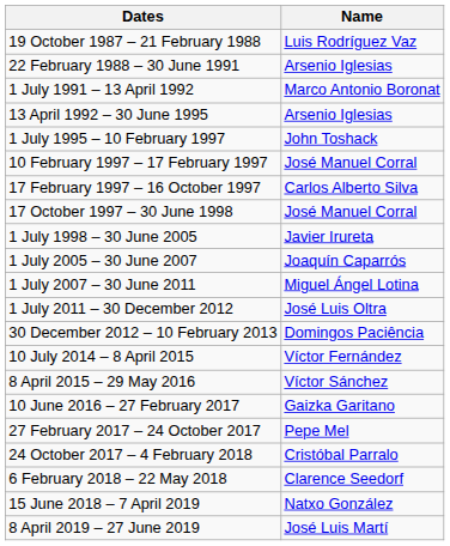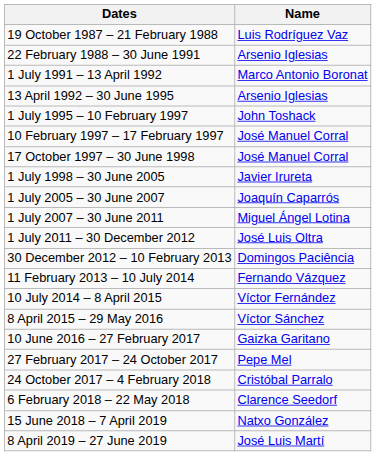 <table class="wikitable">
 <tr>
 <th>Dates</th>
 <th>Name</th>
 </tr>
 <tr>
 <td>19 October 1987 – 21 February 1988</td>
 <td> <a href='#'>Luis Rodríguez Vaz</a></td>
 </tr>
 <tr>
 <td>22 February 1988 – 30 June 1991</td>
 <td> <a href='#'>Arsenio Iglesias</a></td>
 </tr>
 <tr>
 <td>1 July 1991 – 13 April 1992</td>
 <td> <a href='#'>Marco Antonio Boronat</a></td>
 </tr>
 <tr>
 <td>13 April 1992 – 30 June 1995</td>
 <td> <a href='#'>Arsenio Iglesias</a></td>
 </tr>
 <tr>
 <td>1 July 1995 – 10 February 1997</td>
 <td> <a href='#'>John Toshack</a></td>
 </tr>
 <tr>
 <td>10 February 1997 – 17 February 1997</td>
 <td> <a href='#'>José Manuel Corral</a></td>
 </tr>
 <tr>
-<td>17 February 1997 – 16 October 1997</td>
-<td> <a href='#'>Carlos Alberto Silva</a></td>
-</tr>
-<tr>
 <td>17 October 1997 – 30 June 1998</td>
 <td> <a href='#'>José Manuel Corral</a></td>
 </tr>
 <tr>
 <td>1 July 1998 – 30 June 2005</td>
 <td> <a href='#'>Javier Irureta</a></td>
 </tr>
 <tr>
 <td>1 July 2005 – 30 June 2007</td>
 <td> <a href='#'>Joaquín Caparrós</a></td>
 </tr>
 <tr>
 <td>1 July 2007 – 30 June 2011</td>
 <td> <a href='#'>Miguel Ángel Lotina</a></td>
 </tr>
 <tr>
 <td>1 July 2011 – 30 December 2012</td>
 <td> <a href='#'>José Luis Oltra</a></td>
 </tr>
 <tr>
 <td>30 December 2012 – 10 February 2013</td>
 <td> <a href='#'>Domingos Paciência</a></td>
+</tr>
+<tr>
+<td>11 February 2013 – 10 July 2014</td>
+<td> <a href='#'>Fernando Vázquez</a></td>
 </tr>
 <tr>
 <td>10 July 2014 – 8 April 2015</td>
 <td> <a href='#'>Víctor Fernández</a></td>
 </tr>
 <tr>
 <td>8 April 2015 – 29 May 2016</td>
 <td> <a href='#'>Víctor Sánchez</a></td>
 </tr>
 <tr>
 <td>10 June 2016 – 27 February 2017</td>
 <td> <a href='#'>Gaizka Garitano</a></td>
 </tr>
 <tr>
 <td>27 February 2017 – 24 October 2017</td>
 <td> <a href='#'>Pepe Mel</a></td>
 </tr>
 <tr>
 <td>24 October 2017 – 4 February 2018</td>
 <td> <a href='#'>Cristóbal Parralo</a></td>
 </tr>
 <tr>
 <td>6 February 2018 – 22 May 2018</td>
 <td> <a href='#'>Clarence Seedorf</a></td>
 </tr>
 <tr>
 <td>15 June 2018 – 7 April 2019</td>
 <td> <a href='#'>Natxo González</a></td>
 </tr>
 <tr>
 <td>8 April 2019 – 27 June 2019</td>
 <td> <a href='#'>José Luis Martí</a></td>
 </tr>
 </table>
